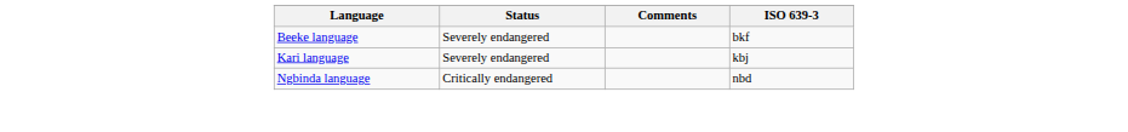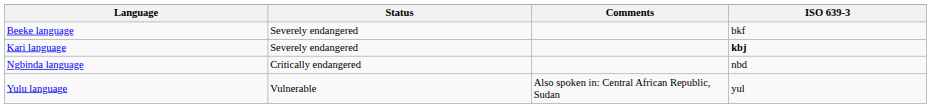 <table class="wikitable" style="margin:auto; font-size:90%;">
 <tr>
 </tr>
 <tr>
 <th style="width:20%;">Language</th>
 <th style="width:20%;">Status</th>
 <th style="width:15%;">Comments</th>
 <th style="width:15%;">ISO 639-3</th>
 </tr>
 <tr>
 <td><a href='#'>Beeke language</a></td>
 <td>Severely endangered</td>
 <td> </td>
 <td>bkf</td>
 </tr>
 <tr>
 <td><a href='#'>Kari language</a></td>
 <td>Severely endangered</td>
 <td> </td>
-<td>kbj</td>
+<td><strong>kbj</strong></td>
 </tr>
 <tr>
 <td><a href='#'>Ngbinda language</a></td>
 <td>Critically endangered</td>
 <td> </td>
 <td>nbd</td>
 </tr>
+<tr>
+<td><a href='#'>Yulu language</a></td>
+<td>Vulnerable</td>
+<td>Also spoken in: Central African Republic, Sudan</td>
+<td>yul</td>
+</tr>
 </table>
